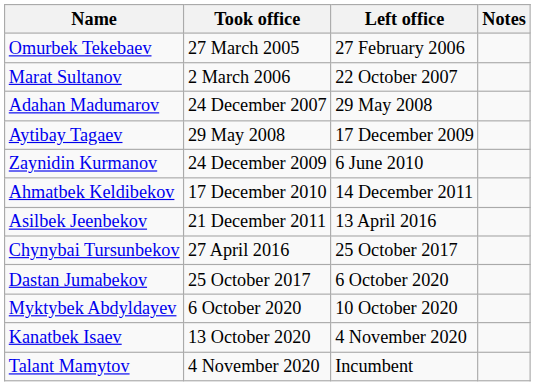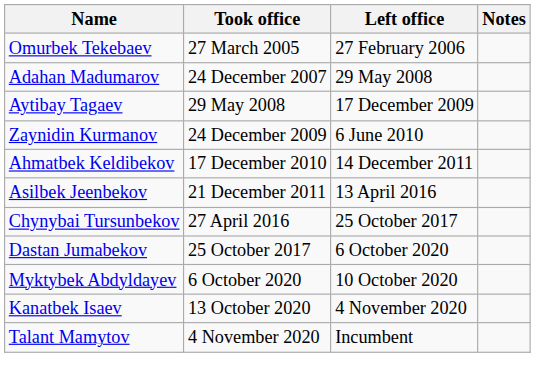 <table class="wikitable">
 <tr>
 <th>Name</th>
 <th>Took office</th>
 <th>Left office</th>
 <th>Notes</th>
 </tr>
 <tr>
 <td><a href='#'>Omurbek Tekebaev</a></td>
 <td>27 March 2005</td>
 <td>27 February 2006</td>
-<td></td>
-</tr>
-<tr>
-<td><a href='#'>Marat Sultanov</a></td>
-<td>2 March 2006</td>
-<td>22 October 2007</td>
 <td></td>
 </tr>
 <tr>
 <td><a href='#'>Adahan Madumarov</a></td>
 <td>24 December 2007</td>
 <td>29 May 2008</td>
 <td></td>
 </tr>
 <tr>
 <td><a href='#'>Aytibay Tagaev</a></td>
 <td>29 May 2008</td>
 <td>17 December 2009</td>
 <td></td>
 </tr>
 <tr>
 <td><a href='#'>Zaynidin Kurmanov</a></td>
 <td>24 December 2009</td>
 <td>6 June 2010</td>
 <td></td>
 </tr>
 <tr>
 <td><a href='#'>Ahmatbek Keldibekov</a></td>
 <td>17 December 2010</td>
 <td>14 December 2011</td>
 <td></td>
 </tr>
 <tr>
 <td><a href='#'>Asilbek Jeenbekov</a></td>
 <td>21 December 2011</td>
 <td>13 April 2016</td>
 <td></td>
 </tr>
 <tr>
 <td><a href='#'>Chynybai Tursunbekov</a></td>
 <td>27 April 2016</td>
 <td>25 October 2017</td>
 <td></td>
 </tr>
 <tr>
 <td><a href='#'>Dastan Jumabekov</a></td>
 <td>25 October 2017</td>
 <td>6 October 2020</td>
 <td></td>
 </tr>
 <tr>
 <td><a href='#'>Myktybek Abdyldayev</a></td>
 <td>6 October 2020</td>
 <td>10 October 2020</td>
 <td></td>
 </tr>
 <tr>
 <td><a href='#'>Kanatbek Isaev</a></td>
 <td>13 October 2020</td>
 <td>4 November 2020</td>
 <td></td>
 </tr>
 <tr>
 <td><a href='#'>Talant Mamytov</a></td>
 <td>4 November 2020</td>
 <td>Incumbent</td>
 <td></td>
 </tr>
 </table>
